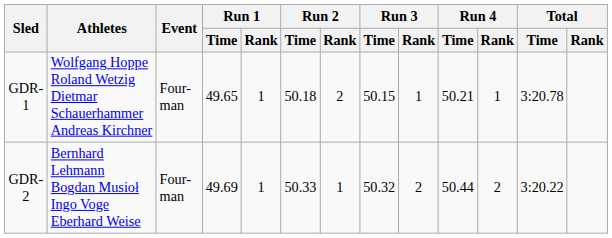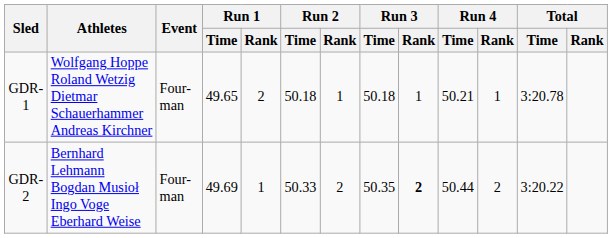 <table class="wikitable"  border="1" style="font-size:90%">
 <tr>
 <th rowspan="2">Sled</th>
 <th rowspan="2">Athletes</th>
 <th rowspan="2">Event</th>
 <th colspan="2">Run 1</th>
 <th colspan="2">Run 2</th>
 <th colspan="2">Run 3</th>
 <th colspan="2">Run 4</th>
 <th colspan="2">Total</th>
 </tr>
 <tr>
 <th>Time</th>
 <th>Rank</th>
 <th>Time</th>
 <th>Rank</th>
 <th>Time</th>
 <th>Rank</th>
 <th>Time</th>
 <th>Rank</th>
 <th>Time</th>
 <th>Rank</th>
 </tr>
 <tr>
 <td align="center">GDR-1</td>
 <td><a href='#'>Wolfgang Hoppe</a><br><a href='#'>Roland Wetzig</a><br><a href='#'>Dietmar Schauerhammer</a><br><a href='#'>Andreas Kirchner</a></td>
 <td>Four-man</td>
 <td align="center">49.65</td>
+<td align="center">2</td>
+<td align="center">50.18</td>
 <td align="center">1</td>
 <td align="center">50.18</td>
-<td align="center">2</td>
-<td align="center">50.15</td>
 <td align="center">1</td>
 <td align="center">50.21</td>
 <td align="center">1</td>
 <td align="center">3:20.78</td>
 <td align="center"></td>
 </tr>
 <tr>
 <td align="center">GDR-2</td>
 <td><a href='#'>Bernhard Lehmann</a><br><a href='#'>Bogdan Musioł</a><br><a href='#'>Ingo Voge</a><br><a href='#'>Eberhard Weise</a></td>
 <td>Four-man</td>
 <td align="center">49.69</td>
 <td align="center">1</td>
 <td align="center">50.33</td>
-<td align="center">1</td>
-<td align="center">50.32</td>
 <td align="center">2</td>
+<td align="center">50.35</td>
+<td align="center"><strong>2</strong></td>
 <td align="center">50.44</td>
 <td align="center">2</td>
 <td align="center">3:20.22</td>
 <td align="center"></td>
 </tr>
 </table>
